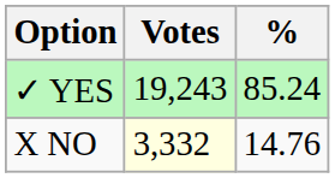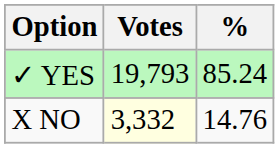 <table class="wikitable">
 <tr>
 <th>Option</th>
 <th>Votes</th>
 <th>%</th>
 </tr>
 <tr>
 <td style=background:#bbf8be>✓ YES</td>
-<td style=background:#bbf8be>19,243</td>
+<td style=background:#bbf8be>19,793</td>
 <td style=background:#bbf8be>85.24</td>
 </tr>
 <tr>
 <td>X NO</td>
 <td style="background: lightyellow;">3,332</td>
 <td>14.76</td>
 </tr>
 </table>
